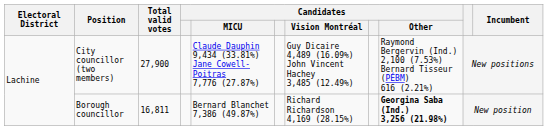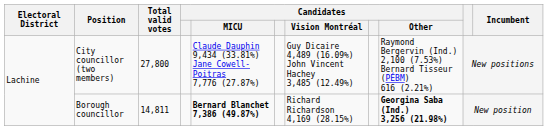 <table class="wikitable" width="100%">
 <tr>
 <th width=10% rowspan=2>Electoral District</th>
 <th width=8% rowspan=2>Position</th>
 <th width=6% rowspan=2>Total valid votes</th>
 <th colspan=6>Candidates</th>
 <th width=1% rowspan=2> </th>
 <th width=10% rowspan=2>Incumbent</th>
 </tr>
 <tr>
 <th width=1% > </th>
 <th width=12% >MICU</th>
 <th width=1% > </th>
 <th width=12% >Vision Montréal</th>
 <th width=1% > </th>
 <th width=12% >Other</th>
 </tr>
 <tr>
 <td rowspan=2>Lachine</td>
 <td>City councillor<br>(two members)</td>
-<td>27,900</td>
+<td>27,800</td>
 <td> </td>
 <td><a href='#'>Claude Dauphin</a><br>9,434 (33.81%)<br><a href='#'>Jane Cowell-Poitras</a><br>7,776 (27.87%)</td>
 <td></td>
 <td>Guy Dicaire<br>4,489 (16.09%)<br>John Vincent Hachey<br>3,485 (12.49%)</td>
 <td></td>
 <td>Raymond Bergervin (Ind.)<br>2,100 (7.53%)<br>Bernard Tisseur (<a href='#'>PÉBM</a>)<br>616 (2.21%)</td>
 <td colspan="2" style="background:whitesmoke; text-align:center;"><em>New positions</em></td>
 </tr>
 <tr>
 <td>Borough councillor</td>
-<td>16,811</td>
+<td>14,811</td>
 <td></td>
-<td>Bernard Blanchet<br>7,386 (49.87%)</td>
+<td><strong>Bernard Blanchet<br>7,386 (49.87%)</strong></td>
 <td></td>
 <td>Richard Richardson<br>4,169 (28.15%)</td>
 <td></td>
 <td><strong>Georgina Saba (Ind.)<br>3,256 (21.98%)</strong></td>
 <td colspan="2" style="background:whitesmoke; text-align:center;"><em>New position</em></td>
 </tr>
 </table>
